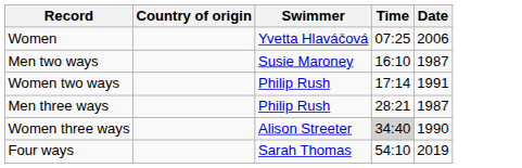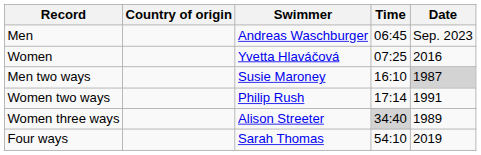 <table class="wikitable">
 <tr>
 <th>Record</th>
 <th>Country of origin</th>
 <th>Swimmer</th>
 <th>Time</th>
 <th>Date</th>
 </tr>
+<tr 6.55>
+<td>Men</td>
+<td></td>
+<td><a href='#'>Andreas Waschburger </a></td>
+<td>06:45</td>
+<td>Sep. 2023</td>
+</tr>
 <tr>
 <td>Women</td>
 <td></td>
 <td><a href='#'>Yvetta Hlaváčová</a></td>
 <td>07:25</td>
-<td>2006</td>
+<td>2016</td>
 </tr>
 <tr>
 <td>Men two ways</td>
 <td></td>
 <td><a href='#'>Susie Maroney</a></td>
 <td>16:10</td>
-<td>1987</td>
+<td style="background: lightgrey;">1987</td>
 </tr>
 <tr>
 <td>Women two ways</td>
 <td></td>
 <td><a href='#'>Philip Rush</a></td>
 <td>17:14</td>
 <td>1991</td>
 </tr>
 <tr>
-<td>Men three ways</td>
-<td></td>
-<td><a href='#'>Philip Rush</a></td>
-<td>28:21</td>
-<td>1987</td>
-</tr>
-<tr>
 <td>Women three ways</td>
 <td></td>
 <td><a href='#'>Alison Streeter</a></td>
 <td style="background: lightgrey;">34:40</td>
-<td>1990</td>
+<td>1989</td>
 </tr>
 <tr>
 <td>Four ways</td>
 <td></td>
 <td><a href='#'>Sarah Thomas</a></td>
 <td>54:10</td>
 <td>2019</td>
 </tr>
 </table>
